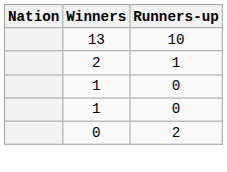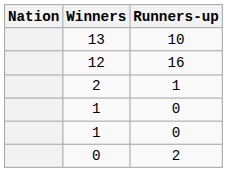 <table class="wikitable plainrowheaders sortable">
 <tr>
 <th scope="col">Nation</th>
 <th scope="col">Winners</th>
 <th scope="col">Runners-up</th>
 </tr>
 <tr>
 <th scope="row"> </th>
 <td align=center>13</td>
 <td align=center>10</td>
+</tr>
+<tr>
+<th scope="row"> </th>
+<td align=center>12</td>
+<td align=center>16</td>
 </tr>
 <tr>
 <th scope="row"> </th>
 <td align=center>2</td>
 <td align=center>1</td>
 </tr>
 <tr>
 <th scope="row"> </th>
 <td align=center>1</td>
 <td align=center>0</td>
 </tr>
 <tr>
 <th scope="row"> </th>
 <td align=center>1</td>
 <td align=center>0</td>
 </tr>
 <tr>
 <th scope="row"> </th>
 <td align=center>0</td>
 <td align=center>2</td>
 </tr>
 </table>
